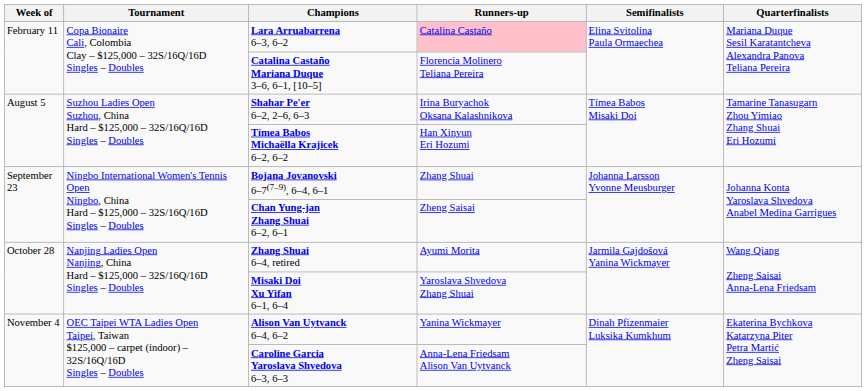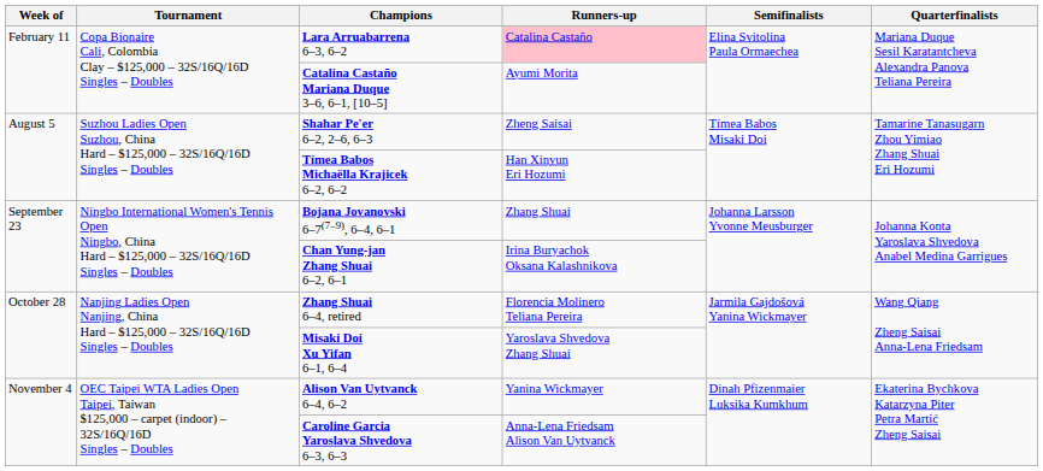 <table class="wikitable" style="font-size:85%;">
 <tr>
 <th width="70">Week of</th>
 <th width="230">Tournament</th>
 <th width="210">Champions</th>
 <th width="210">Runners-up</th>
 <th width="170">Semifinalists</th>
 <th width="170">Quarterfinalists</th>
 </tr>
 <tr valign=top>
 <td rowspan=2>February 11</td>
 <td rowspan=2><a href='#'>Copa Bionaire</a> <br> <a href='#'>Cali</a>, Colombia <br> Clay – $125,000 – 32S/16Q/16D <br> <a href='#'>Singles</a> – <a href='#'>Doubles</a></td>
 <td> <strong><a href='#'>Lara Arruabarrena</a></strong> <br> 6–3, 6–2</td>
 <td style="background: pink;"> <a href='#'>Catalina Castaño</a></td>
 <td rowspan=2> <a href='#'>Elina Svitolina</a> <br>  <a href='#'>Paula Ormaechea</a></td>
 <td rowspan=2> <a href='#'>Mariana Duque</a> <br>  <a href='#'>Sesil Karatantcheva</a> <br>  <a href='#'>Alexandra Panova</a> <br>  <a href='#'>Teliana Pereira</a></td>
 </tr>
 <tr valign=top>
 <td> <strong><a href='#'>Catalina Castaño</a> <br>  <a href='#'>Mariana Duque</a></strong> <br> 3–6, 6–1, [10–5]</td>
-<td> <a href='#'>Florencia Molinero</a> <br>  <a href='#'>Teliana Pereira</a></td>
+<td> <a href='#'>Ayumi Morita</a></td>
 </tr>
 <tr valign=top>
 <td rowspan=2>August 5</td>
 <td rowspan=2><a href='#'>Suzhou Ladies Open</a> <br> <a href='#'>Suzhou</a>, China <br> Hard – $125,000 – 32S/16Q/16D <br> <a href='#'>Singles</a> – <a href='#'>Doubles</a></td>
 <td> <strong><a href='#'>Shahar Pe'er</a></strong> <br> 6–2, 2–6, 6–3</td>
-<td> <a href='#'>Irina Buryachok</a> <br>  <a href='#'>Oksana Kalashnikova</a></td>
+<td> <a href='#'>Zheng Saisai</a></td>
 <td rowspan=2> <a href='#'>Tímea Babos</a> <br>  <a href='#'>Misaki Doi</a></td>
 <td rowspan=2> <a href='#'>Tamarine Tanasugarn</a> <br>  <a href='#'>Zhou Yimiao</a> <br>  <a href='#'>Zhang Shuai</a> <br>  <a href='#'>Eri Hozumi</a></td>
 </tr>
 <tr valign=top>
 <td> <strong><a href='#'>Tímea Babos</a> <br>  <a href='#'>Michaëlla Krajicek</a></strong> <br> 6–2, 6–2</td>
 <td> <a href='#'>Han Xinyun</a> <br>  <a href='#'>Eri Hozumi</a></td>
 </tr>
 <tr valign=top>
 <td rowspan=2>September 23</td>
 <td rowspan=2><a href='#'>Ningbo International Women's Tennis Open</a> <br> <a href='#'>Ningbo</a>, China <br> Hard – $125,000 – 32S/16Q/16D <br> <a href='#'>Singles</a> – <a href='#'>Doubles</a></td>
 <td> <strong><a href='#'>Bojana Jovanovski</a></strong> <br> 6–7<sup>(7–9)</sup>, 6–4, 6–1</td>
 <td> <a href='#'>Zhang Shuai</a></td>
 <td rowspan=2> <a href='#'>Johanna Larsson</a> <br>  <a href='#'>Yvonne Meusburger</a></td>
 <td rowspan=2> <br>  <a href='#'>Johanna Konta</a> <br>  <a href='#'>Yaroslava Shvedova</a> <br>  <a href='#'>Anabel Medina Garrigues</a></td>
 </tr>
 <tr valign=top>
 <td> <strong><a href='#'>Chan Yung-jan</a> <br>  <a href='#'>Zhang Shuai</a></strong> <br> 6–2, 6–1</td>
-<td> <a href='#'>Zheng Saisai</a></td>
+<td> <a href='#'>Irina Buryachok</a> <br>  <a href='#'>Oksana Kalashnikova</a></td>
 </tr>
 <tr valign=top>
 <td rowspan=2>October 28</td>
 <td rowspan=2><a href='#'>Nanjing Ladies Open</a> <br> <a href='#'>Nanjing</a>, China <br> Hard – $125,000 – 32S/16Q/16D <br> <a href='#'>Singles</a> – <a href='#'>Doubles</a></td>
 <td> <strong><a href='#'>Zhang Shuai</a></strong> <br> 6–4, retired</td>
-<td> <a href='#'>Ayumi Morita</a></td>
+<td> <a href='#'>Florencia Molinero</a> <br>  <a href='#'>Teliana Pereira</a></td>
 <td rowspan=2> <a href='#'>Jarmila Gajdošová</a> <br>  <a href='#'>Yanina Wickmayer</a></td>
 <td rowspan=2> <a href='#'>Wang Qiang</a> <br>  <br>  <a href='#'>Zheng Saisai</a> <br>  <a href='#'>Anna-Lena Friedsam</a></td>
 </tr>
 <tr valign=top>
 <td> <strong><a href='#'>Misaki Doi</a> <br>  <a href='#'>Xu Yifan</a></strong> <br> 6–1, 6–4</td>
 <td> <a href='#'>Yaroslava Shvedova</a> <br>  <a href='#'>Zhang Shuai</a></td>
 </tr>
 <tr valign=top>
 <td rowspan=2>November 4</td>
 <td rowspan=2><a href='#'>OEC Taipei WTA Ladies Open</a> <br> <a href='#'>Taipei</a>, Taiwan <br> $125,000 – carpet (indoor) – 32S/16Q/16D <br> <a href='#'>Singles</a> – <a href='#'>Doubles</a></td>
 <td> <strong><a href='#'>Alison Van Uytvanck</a></strong> <br> 6–4, 6–2</td>
 <td> <a href='#'>Yanina Wickmayer</a></td>
 <td rowspan=2> <a href='#'>Dinah Pfizenmaier</a> <br>  <a href='#'>Luksika Kumkhum</a></td>
 <td rowspan=2> <a href='#'>Ekaterina Bychkova</a> <br>  <a href='#'>Katarzyna Piter</a> <br>  <a href='#'>Petra Martić</a> <br>  <a href='#'>Zheng Saisai</a></td>
 </tr>
 <tr valign=top>
 <td> <strong><a href='#'>Caroline Garcia</a></strong> <br>  <strong><a href='#'>Yaroslava Shvedova</a></strong> <br> 6–3, 6–3</td>
 <td> <a href='#'>Anna-Lena Friedsam</a> <br>  <a href='#'>Alison Van Uytvanck</a></td>
 </tr>
 </table>
